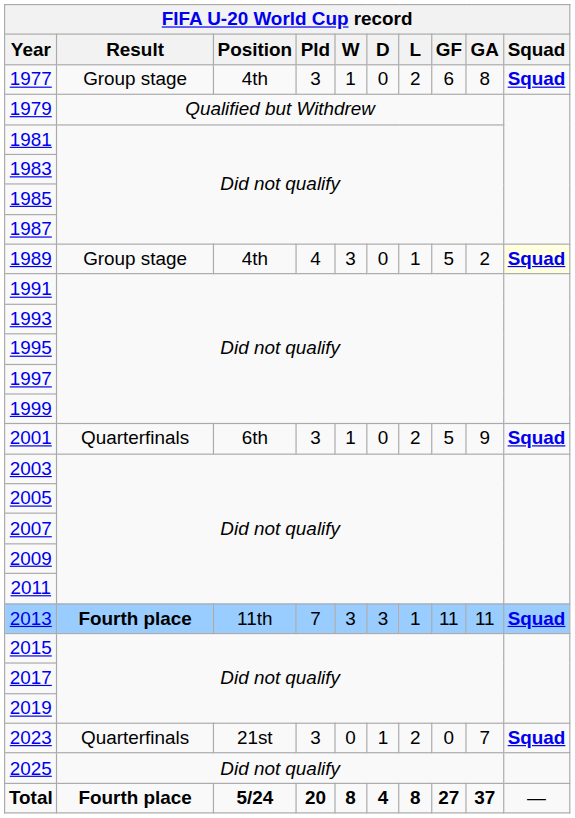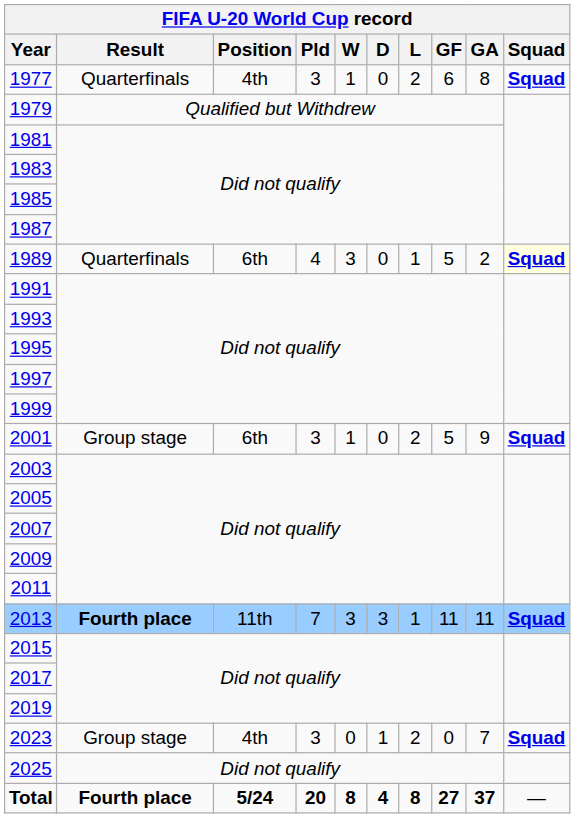 <table class="wikitable" style="text-align: center;font-size:100%">
 <tr>
 <th colspan=10><a href='#'>FIFA U-20 World Cup</a> record</th>
 </tr>
 <tr>
 <th>Year</th>
 <th width=125>Result</th>
 <th width=20>Position</th>
 <th width=20>Pld</th>
 <th width=20>W</th>
 <th width=20>D</th>
 <th width=20>L</th>
 <th width=20>GF</th>
 <th width=20>GA</th>
 <th>Squad</th>
 </tr>
 <tr>
 <td> <a href='#'>1977</a></td>
-<td>Group stage</td>
+<td>Quarterfinals</td>
 <td>4th</td>
 <td>3</td>
 <td>1</td>
 <td>0</td>
 <td>2</td>
 <td>6</td>
 <td>8</td>
 <td><strong><a href='#'>Squad</a></strong></td>
 </tr>
 <tr>
 <td> <a href='#'>1979</a></td>
 <td colspan=8><em>Qualified but Withdrew</em></td>
 </tr>
 <tr>
 <td> <a href='#'>1981</a></td>
 <td rowspan=4 colspan=8><em>Did not qualify</em></td>
 </tr>
 <tr>
 <td> <a href='#'>1983</a></td>
 </tr>
 <tr>
 <td> <a href='#'>1985</a></td>
 </tr>
 <tr>
 <td> <a href='#'>1987</a></td>
 </tr>
 <tr>
 <td> <a href='#'>1989</a></td>
-<td>Group stage</td>
-<td>4th</td>
+<td>Quarterfinals</td>
+<td>6th</td>
 <td>4</td>
 <td>3</td>
 <td>0</td>
 <td>1</td>
 <td>5</td>
 <td>2</td>
 <td style="background: lightyellow;"><strong><a href='#'>Squad</a></strong></td>
 </tr>
 <tr>
 <td> <a href='#'>1991</a></td>
 <td rowspan=5 colspan=8><em>Did not qualify</em></td>
 </tr>
 <tr>
 <td> <a href='#'>1993</a></td>
 </tr>
 <tr>
 <td> <a href='#'>1995</a></td>
 </tr>
 <tr>
 <td> <a href='#'>1997</a></td>
 </tr>
 <tr>
 <td> <a href='#'>1999</a></td>
 </tr>
 <tr>
 <td> <a href='#'>2001</a></td>
-<td>Quarterfinals</td>
+<td>Group stage</td>
 <td>6th</td>
 <td>3</td>
 <td>1</td>
 <td>0</td>
 <td>2</td>
 <td>5</td>
 <td>9</td>
 <td><strong><a href='#'>Squad</a></strong></td>
 </tr>
 <tr>
 <td> <a href='#'>2003</a></td>
 <td rowspan=5 colspan=8><em>Did not qualify</em></td>
 </tr>
 <tr>
 <td> <a href='#'>2005</a></td>
 </tr>
 <tr>
 <td> <a href='#'>2007</a></td>
 </tr>
 <tr>
 <td> <a href='#'>2009</a></td>
 </tr>
 <tr>
 <td> <a href='#'>2011</a></td>
 </tr>
 <tr style="background:#9acdff;">
 <td> <a href='#'>2013</a></td>
 <td><strong>Fourth place</strong></td>
 <td>11th</td>
 <td>7</td>
 <td>3</td>
 <td>3</td>
 <td>1</td>
 <td>11</td>
 <td>11</td>
 <td><strong><a href='#'>Squad</a></strong></td>
 </tr>
 <tr>
 <td> <a href='#'>2015</a></td>
 <td rowspan=3 colspan=8><em>Did not qualify</em></td>
 </tr>
 <tr>
 <td> <a href='#'>2017</a></td>
 </tr>
 <tr>
 <td> <a href='#'>2019</a></td>
 </tr>
 <tr>
 <td> <a href='#'>2023</a></td>
-<td>Quarterfinals</td>
-<td>21st</td>
+<td>Group stage</td>
+<td>4th</td>
 <td>3</td>
 <td>0</td>
 <td>1</td>
 <td>2</td>
 <td>0</td>
 <td>7</td>
 <td><strong><a href='#'>Squad</a></strong></td>
 </tr>
 <tr>
 <td> <a href='#'>2025</a></td>
 <td colspan=8><em>Did not qualify</em></td>
 <td></td>
 </tr>
 <tr>
 <td><strong>Total</strong></td>
 <td><strong>Fourth place</strong></td>
 <td><strong>5/24</strong></td>
 <td><strong>20</strong></td>
 <td><strong>8</strong></td>
 <td><strong>4</strong></td>
 <td><strong>8</strong></td>
 <td><strong>27</strong></td>
 <td><strong>37</strong></td>
 <td>—</td>
 </tr>
 </table>
